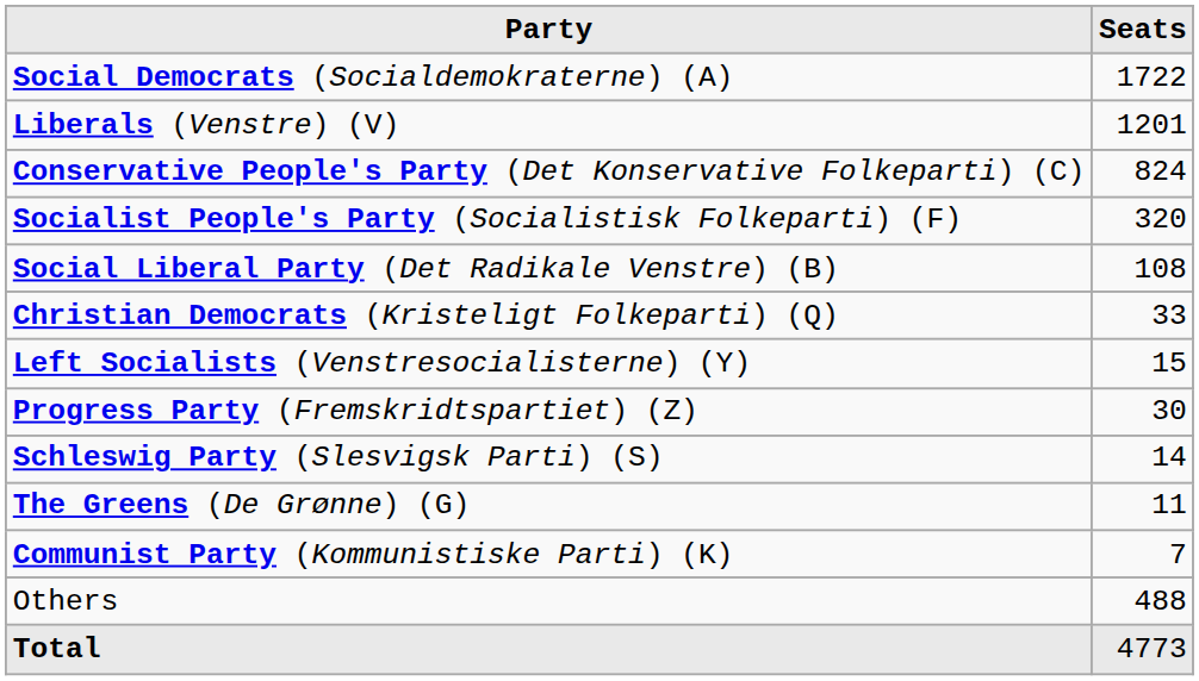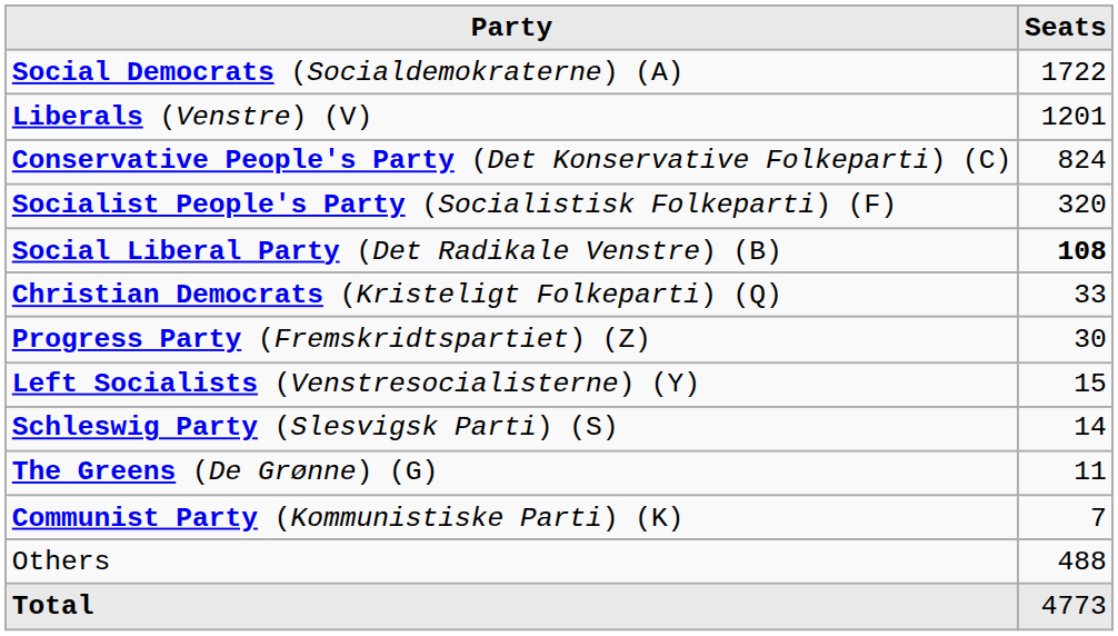 <table class="wikitable">
 <tr>
 <th style="background-color:#E9E9E9">Party</th>
 <th style="background-color:#E9E9E9">Seats</th>
 </tr>
 <tr>
 <td><strong><a href='#'>Social Democrats</a></strong> (<em>Socialdemokraterne</em>) (A)</td>
 <td align="right">1722</td>
 </tr>
 <tr>
 <td><strong><a href='#'>Liberals</a></strong> (<em>Venstre</em>) (V)</td>
 <td align="right">1201</td>
 </tr>
 <tr>
 <td><strong><a href='#'>Conservative People's Party</a></strong> (<em>Det Konservative Folkeparti</em>) (C)</td>
 <td align="right">824</td>
 </tr>
 <tr>
 <td><strong><a href='#'>Socialist People's Party</a></strong> (<em>Socialistisk Folkeparti</em>) (F)</td>
 <td align="right">320</td>
 </tr>
 <tr>
 <td><strong><a href='#'>Social Liberal Party</a></strong> (<em>Det Radikale Venstre</em>) (B)</td>
-<td align="right">108</td>
+<td align="right"><strong>108</strong></td>
 </tr>
 <tr>
 <td><strong><a href='#'>Christian Democrats</a></strong> (<em>Kristeligt Folkeparti</em>) (Q)</td>
 <td align="right">33</td>
 </tr>
 <tr>
+<td><strong><a href='#'>Progress Party</a></strong> (<em>Fremskridtspartiet</em>) (Z)</td>
+<td align="right">30</td>
+</tr>
+<tr>
 <td><strong><a href='#'>Left Socialists</a></strong> (<em>Venstresocialisterne</em>) (Y)</td>
 <td align="right">15</td>
-</tr>
-<tr>
-<td><strong><a href='#'>Progress Party</a></strong> (<em>Fremskridtspartiet</em>) (Z)</td>
-<td align="right">30</td>
 </tr>
 <tr>
 <td><strong><a href='#'>Schleswig Party</a></strong> (<em>Slesvigsk Parti</em>) (S)</td>
 <td align="right">14</td>
 </tr>
 <tr>
 <td><strong><a href='#'>The Greens</a></strong> (<em>De Grønne</em>) (G)</td>
 <td align="right">11</td>
 </tr>
 <tr>
 <td><strong><a href='#'>Communist Party</a></strong> (<em>Kommunistiske Parti</em>) (K)</td>
 <td align="right">7</td>
 </tr>
 <tr>
 <td>Others</td>
 <td align="right">488</td>
 </tr>
 <tr>
 <td style="background-color:#E9E9E9"><strong>Total</strong></td>
 <td align="right" style="background-color:#E9E9E9">4773</td>
 </tr>
 </table>
